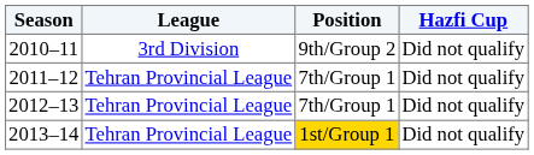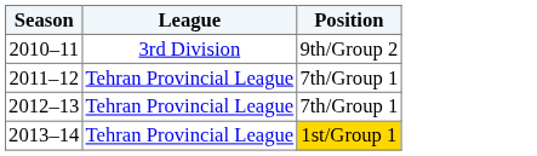 <table border="1" cellpadding="2" style="border-collapse:collapse; text-align:center; font-size:normal;">
 <tr style="background:#f0f6fa;">
 <th>Season</th>
 <th>League</th>
 <th>Position</th>
-<th><a href='#'>Hazfi Cup</a></th>
 </tr>
 <tr>
 <td>2010–11</td>
 <td><a href='#'>3rd Division</a></td>
 <td>9th/Group 2</td>
-<td>Did not qualify</td>
 </tr>
 <tr>
 <td>2011–12</td>
 <td><a href='#'>Tehran Provincial League</a></td>
 <td>7th/Group 1</td>
-<td>Did not qualify</td>
 </tr>
 <tr>
 <td>2012–13</td>
 <td><a href='#'>Tehran Provincial League</a></td>
 <td>7th/Group 1</td>
-<td>Did not qualify</td>
 </tr>
 <tr>
 <td>2013–14</td>
 <td><a href='#'>Tehran Provincial League</a></td>
 <td bgcolor=gold>1st/Group 1</td>
-<td>Did not qualify</td>
 </tr>
 </table>
